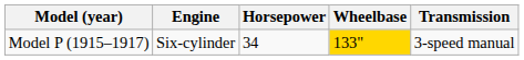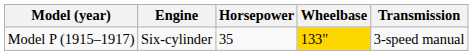 <table class="wikitable">
 <tr>
 <th>Model (year)</th>
 <th>Engine</th>
 <th>Horsepower</th>
 <th>Wheelbase</th>
 <th>Transmission</th>
 </tr>
 <tr>
 <td>Model P (1915–1917)</td>
 <td>Six-cylinder</td>
-<td>34</td>
+<td>35</td>
 <td style="background: gold;">133"</td>
 <td>3-speed manual</td>
 </tr>
 </table>
